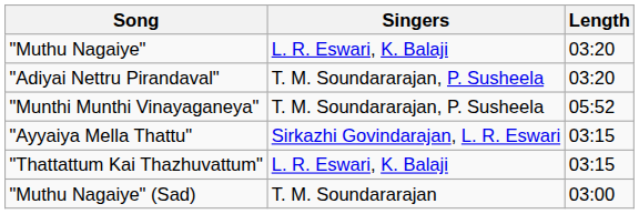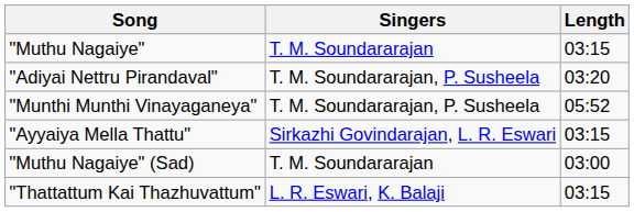 <table class="wikitable" style="font-size:95%;">
 <tr>
 <th>Song</th>
 <th>Singers</th>
 <th>Length</th>
 </tr>
 <tr>
 <td>"Muthu Nagaiye"</td>
-<td><a href='#'>L. R. Eswari</a>, <a href='#'>K. Balaji</a></td>
-<td>03:20</td>
+<td><a href='#'>T. M. Soundararajan</a></td>
+<td>03:15</td>
 </tr>
 <tr>
 <td>"Adiyai Nettru Pirandaval"</td>
 <td>T. M. Soundararajan, <a href='#'>P. Susheela</a></td>
 <td>03:20</td>
 </tr>
 <tr>
 <td>"Munthi Munthi Vinayaganeya"</td>
 <td>T. M. Soundararajan, P. Susheela</td>
 <td>05:52</td>
 </tr>
 <tr>
 <td>"Ayyaiya Mella Thattu"</td>
 <td><a href='#'>Sirkazhi Govindarajan</a>, <a href='#'>L. R. Eswari</a></td>
 <td>03:15</td>
 </tr>
 <tr>
+<td>"Muthu Nagaiye" (Sad)</td>
+<td>T. M. Soundararajan</td>
+<td>03:00</td>
+</tr>
+<tr>
 <td>"Thattattum Kai Thazhuvattum"</td>
 <td><a href='#'>L. R. Eswari</a>, <a href='#'>K. Balaji</a></td>
 <td>03:15</td>
 </tr>
-<tr>
-<td>"Muthu Nagaiye" (Sad)</td>
-<td>T. M. Soundararajan</td>
-<td>03:00</td>
-</tr>
 </table>
